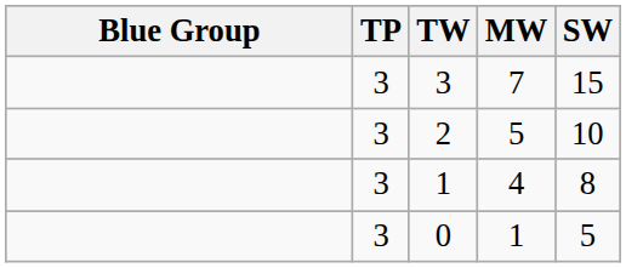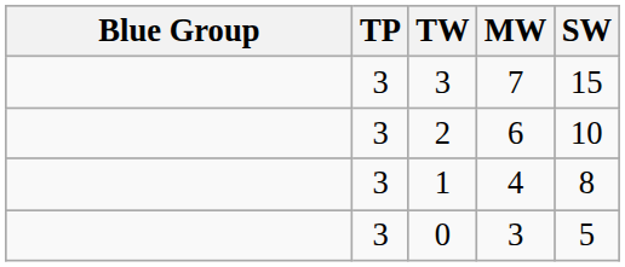 <table class="wikitable" style="text-align: center;">
 <tr>
 <th width="165">Blue Group</th>
 <th width="20">TP</th>
 <th width="20">TW</th>
 <th width="20">MW</th>
 <th width="20">SW</th>
 </tr>
 <tr>
 <td style="text-align:left;"></td>
 <td>3</td>
 <td>3</td>
 <td>7</td>
 <td>15</td>
 </tr>
 <tr>
 <td style="text-align:left;"></td>
 <td>3</td>
 <td>2</td>
-<td>5</td>
+<td>6</td>
 <td>10</td>
 </tr>
 <tr>
 <td style="text-align:left;"></td>
 <td>3</td>
 <td>1</td>
 <td>4</td>
 <td>8</td>
 </tr>
 <tr>
 <td style="text-align:left;"></td>
 <td>3</td>
 <td>0</td>
-<td>1</td>
+<td>3</td>
 <td>5</td>
 </tr>
 </table>
